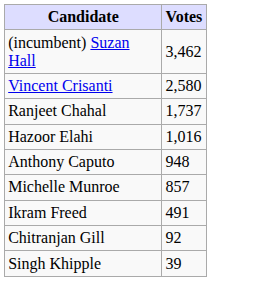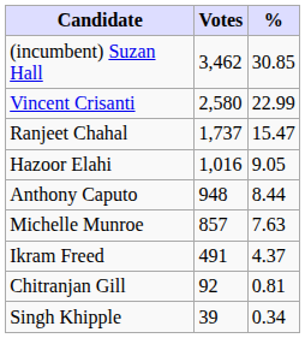 <table class="wikitable">
 <tr>
 <th style="background:#ddf; width:150px;">Candidate</th>
 <th style="background:#ddf;">Votes</th>
+<th style="background:#ddf;">%</th>
 </tr>
 <tr>
 <td>(incumbent) <a href='#'>Suzan Hall</a></td>
 <td>3,462</td>
+<td>30.85</td>
 </tr>
 <tr>
 <td><a href='#'>Vincent Crisanti</a></td>
 <td>2,580</td>
+<td>22.99</td>
 </tr>
 <tr>
 <td>Ranjeet Chahal</td>
 <td>1,737</td>
+<td>15.47</td>
 </tr>
 <tr>
 <td>Hazoor Elahi</td>
 <td>1,016</td>
+<td>9.05</td>
 </tr>
 <tr>
 <td>Anthony Caputo</td>
 <td>948</td>
+<td>8.44</td>
 </tr>
 <tr>
 <td>Michelle Munroe</td>
 <td>857</td>
+<td>7.63</td>
 </tr>
 <tr>
 <td>Ikram Freed</td>
 <td>491</td>
+<td>4.37</td>
 </tr>
 <tr>
 <td>Chitranjan Gill</td>
 <td>92</td>
+<td>0.81</td>
 </tr>
 <tr>
 <td>Singh Khipple</td>
 <td>39</td>
+<td>0.34</td>
 </tr>
 </table>
